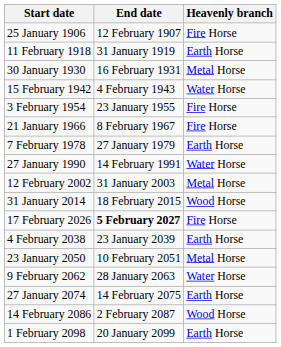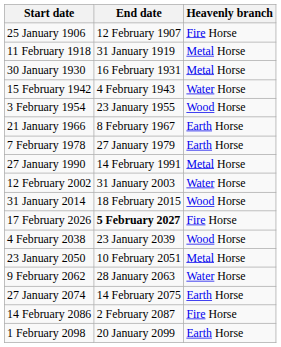 <table class="wikitable">
 <tr>
 <th>Start date</th>
 <th>End date</th>
 <th>Heavenly branch</th>
 </tr>
 <tr>
 <td>25 January 1906</td>
 <td>12 February 1907</td>
 <td><a href='#'>Fire</a> Horse</td>
 </tr>
 <tr>
 <td>11 February 1918</td>
 <td>31 January 1919</td>
-<td><a href='#'>Earth</a> Horse</td>
+<td><a href='#'>Metal</a> Horse</td>
 </tr>
 <tr>
 <td>30 January 1930</td>
 <td>16 February 1931</td>
 <td><a href='#'>Metal</a> Horse</td>
 </tr>
 <tr>
 <td>15 February 1942</td>
 <td>4 February 1943</td>
 <td><a href='#'>Water</a> Horse</td>
 </tr>
 <tr>
 <td>3 February 1954</td>
 <td>23 January 1955</td>
-<td><a href='#'>Fire</a> Horse</td>
+<td><a href='#'>Wood</a> Horse</td>
 </tr>
 <tr>
 <td>21 January 1966</td>
 <td>8 February 1967</td>
-<td><a href='#'>Fire</a> Horse</td>
+<td><a href='#'>Earth</a> Horse</td>
 </tr>
 <tr>
 <td>7 February 1978</td>
 <td>27 January 1979</td>
 <td><a href='#'>Earth</a> Horse</td>
 </tr>
 <tr>
 <td>27 January 1990</td>
 <td>14 February 1991</td>
-<td><a href='#'>Water</a> Horse</td>
+<td><a href='#'>Metal</a> Horse</td>
 </tr>
 <tr>
 <td>12 February 2002</td>
 <td>31 January 2003</td>
-<td><a href='#'>Metal</a> Horse</td>
+<td><a href='#'>Water</a> Horse</td>
 </tr>
 <tr>
 <td>31 January 2014</td>
 <td>18 February 2015</td>
 <td><a href='#'>Wood</a> Horse</td>
 </tr>
 <tr>
 <td>17 February 2026</td>
 <td><strong>5 February 2027</strong></td>
 <td><a href='#'>Fire</a> Horse</td>
 </tr>
 <tr>
 <td>4 February 2038</td>
 <td>23 January 2039</td>
-<td><a href='#'>Earth</a> Horse</td>
+<td><a href='#'>Wood</a> Horse</td>
 </tr>
 <tr>
 <td>23 January 2050</td>
 <td>10 February 2051</td>
 <td><a href='#'>Metal</a> Horse</td>
 </tr>
 <tr>
 <td>9 February 2062</td>
 <td>28 January 2063</td>
 <td><a href='#'>Water</a> Horse</td>
 </tr>
 <tr>
 <td>27 January 2074</td>
 <td>14 February 2075</td>
 <td><a href='#'>Earth</a> Horse</td>
 </tr>
 <tr>
 <td>14 February 2086</td>
 <td>2 February 2087</td>
-<td><a href='#'>Wood</a> Horse</td>
+<td><a href='#'>Fire</a> Horse</td>
 </tr>
 <tr>
 <td>1 February 2098</td>
 <td>20 January 2099</td>
 <td><a href='#'>Earth</a> Horse</td>
 </tr>
 </table>
